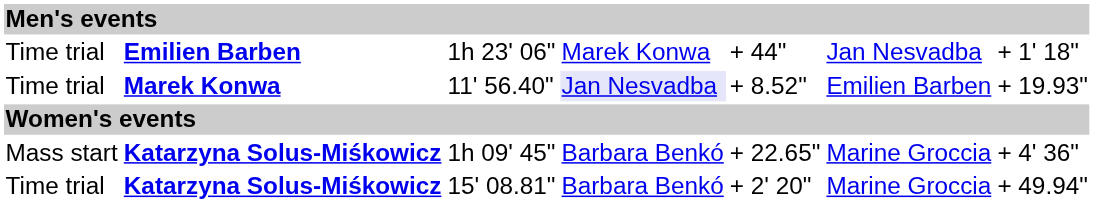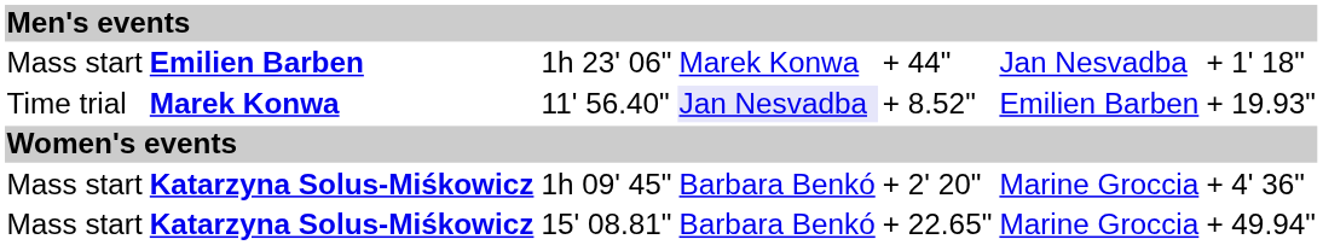 <table>
 <tr bgcolor="#cccccc">
 <td colspan=7><strong>Men's events</strong></td>
 </tr>
 <tr>
-<td>Time trial<br><small><em></em></small></td>
+<td>Mass start<br><small><em></em></small></td>
 <td><strong><a href='#'>Emilien Barben</a></strong><br><small></small></td>
 <td>1h 23' 06"</td>
 <td><a href='#'>Marek Konwa</a><br><small></small></td>
 <td>+ 44"</td>
 <td><a href='#'>Jan Nesvadba</a><br><small></small></td>
 <td>+ 1' 18"</td>
 </tr>
 <tr>
 <td>Time trial<br><small><em></em></small></td>
 <td><strong><a href='#'>Marek Konwa</a></strong><br><small></small></td>
 <td>11' 56.40"</td>
 <td style="background: lavender;"><a href='#'>Jan Nesvadba</a><br><small></small></td>
 <td>+ 8.52"</td>
 <td><a href='#'>Emilien Barben</a><br><small></small></td>
 <td>+ 19.93"</td>
 </tr>
 <tr bgcolor="#cccccc">
 <td colspan=7><strong>Women's events</strong></td>
 </tr>
 <tr>
 <td>Mass start<br><small><em></em></small></td>
 <td><strong><a href='#'>Katarzyna Solus-Miśkowicz</a></strong><br><small></small></td>
 <td>1h 09' 45"</td>
 <td><a href='#'>Barbara Benkó</a><br><small></small></td>
-<td>+ 22.65"</td>
+<td>+ 2' 20"</td>
 <td><a href='#'>Marine Groccia</a><br><small></small></td>
 <td>+ 4' 36"</td>
 </tr>
 <tr>
-<td>Time trial<br><small><em></em></small></td>
+<td>Mass start<br><small><em></em></small></td>
 <td><strong><a href='#'>Katarzyna Solus-Miśkowicz</a></strong><br><small></small></td>
 <td>15' 08.81"</td>
 <td><a href='#'>Barbara Benkó</a><br><small></small></td>
-<td>+ 2' 20"</td>
+<td>+ 22.65"</td>
 <td><a href='#'>Marine Groccia</a><br><small></small></td>
 <td>+ 49.94"</td>
 </tr>
 </table>
